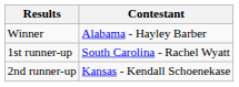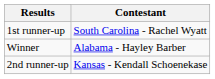 <table class="wikitable">
 <tr>
 <th>Results</th>
 <th>Contestant</th>
 </tr>
 <tr>
+<td>1st runner-up</td>
+<td><a href='#'>South Carolina</a> - Rachel Wyatt</td>
+</tr>
+<tr>
 <td>Winner</td>
 <td><a href='#'>Alabama</a> - Hayley Barber</td>
-</tr>
-<tr>
-<td>1st runner-up</td>
-<td><a href='#'>South Carolina</a> - Rachel Wyatt</td>
 </tr>
 <tr>
 <td>2nd runner-up</td>
 <td><a href='#'>Kansas</a> - Kendall Schoenekase</td>
 </tr>
 </table>
